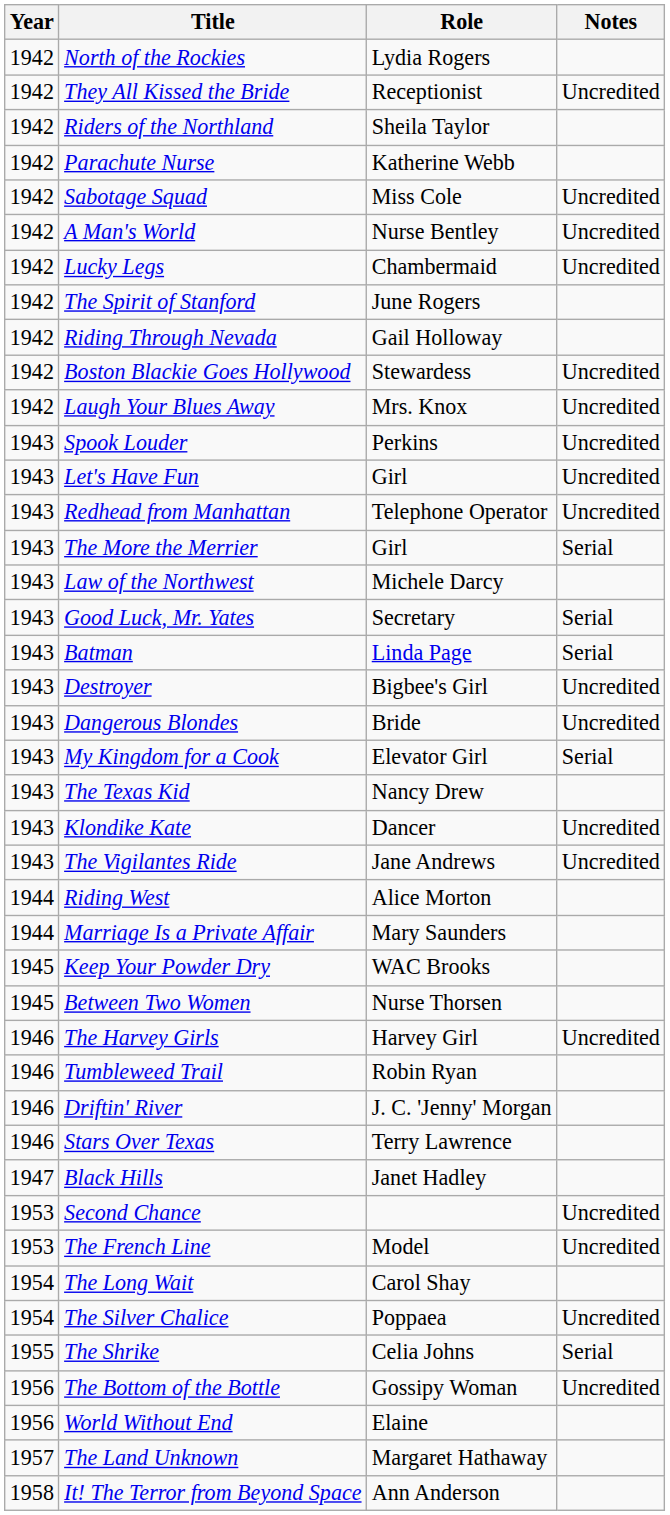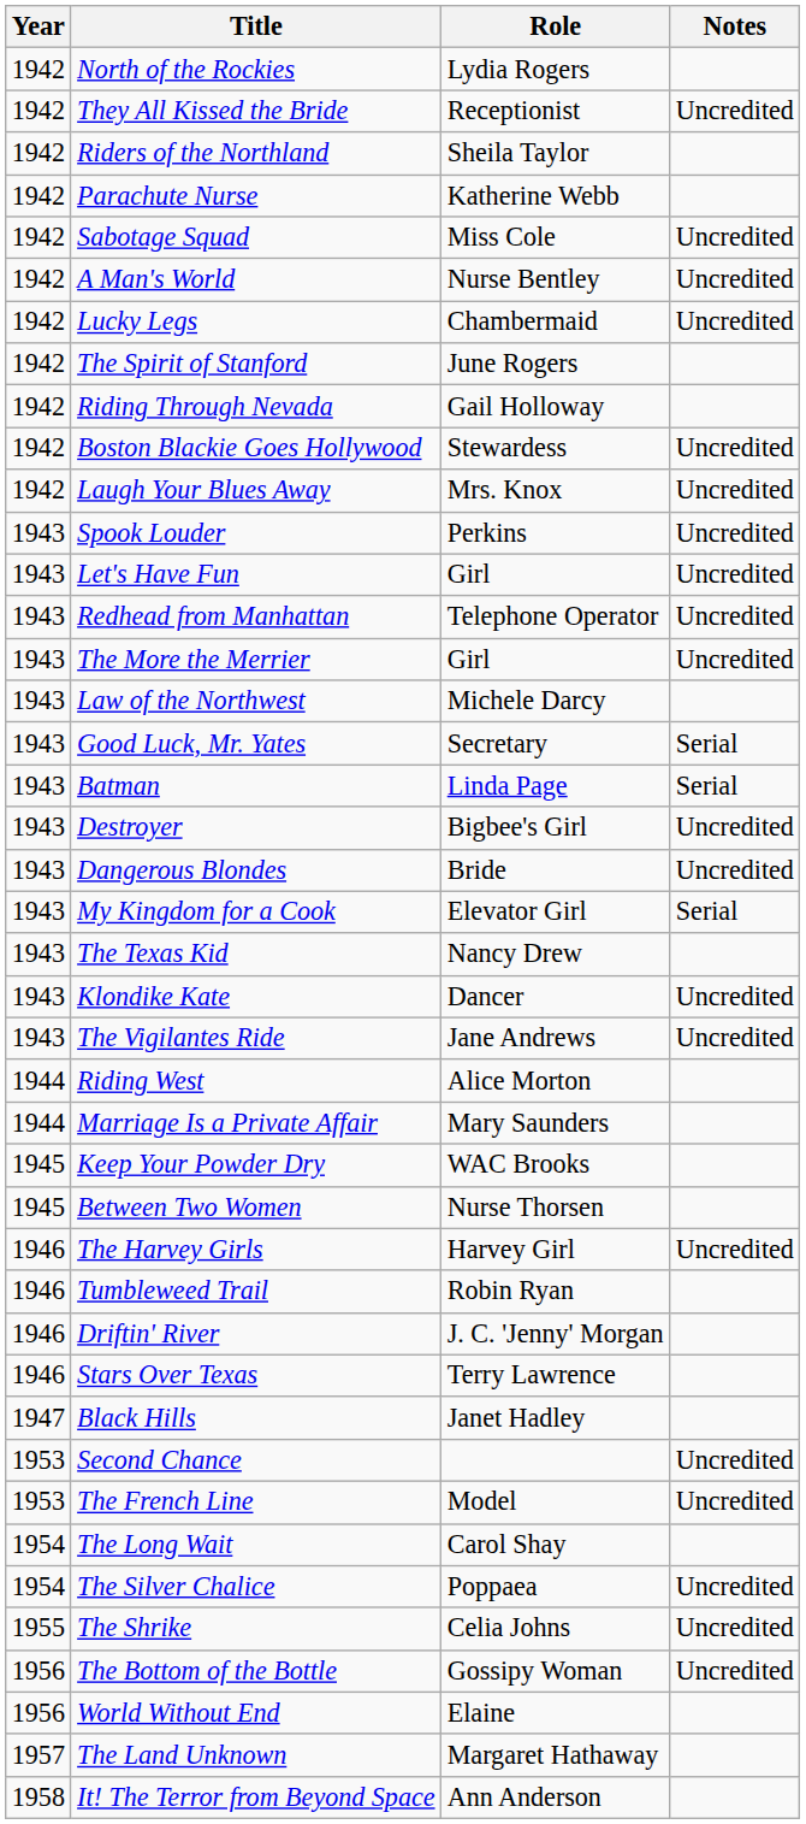 <table class="wikitable sortable">
 <tr>
 <th>Year</th>
 <th>Title</th>
 <th>Role</th>
 <th class="unsortable">Notes</th>
 </tr>
 <tr>
 <td>1942</td>
 <td><em><a href='#'>North of the Rockies</a></em></td>
 <td>Lydia Rogers</td>
 <td></td>
 </tr>
 <tr>
 <td>1942</td>
 <td><em><a href='#'>They All Kissed the Bride</a></em></td>
 <td>Receptionist</td>
 <td>Uncredited</td>
 </tr>
 <tr>
 <td>1942</td>
 <td><em><a href='#'>Riders of the Northland</a></em></td>
 <td>Sheila Taylor</td>
 <td></td>
 </tr>
 <tr>
 <td>1942</td>
 <td><em><a href='#'>Parachute Nurse</a></em></td>
 <td>Katherine Webb</td>
 <td></td>
 </tr>
 <tr>
 <td>1942</td>
 <td><em><a href='#'>Sabotage Squad</a></em></td>
 <td>Miss Cole</td>
 <td>Uncredited</td>
 </tr>
 <tr>
 <td>1942</td>
 <td data-sort-value="Man's World, A"><em><a href='#'>A Man's World</a></em></td>
 <td>Nurse Bentley</td>
 <td>Uncredited</td>
 </tr>
 <tr>
 <td>1942</td>
 <td><em><a href='#'>Lucky Legs</a></em></td>
 <td>Chambermaid</td>
 <td>Uncredited</td>
 </tr>
 <tr>
 <td>1942</td>
 <td data-sort-value="Spirit of Stanford, The"><em><a href='#'>The Spirit of Stanford</a></em></td>
 <td>June Rogers</td>
 <td></td>
 </tr>
 <tr>
 <td>1942</td>
 <td><em><a href='#'>Riding Through Nevada</a></em></td>
 <td>Gail Holloway</td>
 <td></td>
 </tr>
 <tr>
 <td>1942</td>
 <td><em><a href='#'>Boston Blackie Goes Hollywood</a></em></td>
 <td>Stewardess</td>
 <td>Uncredited</td>
 </tr>
 <tr>
 <td>1942</td>
 <td><em><a href='#'>Laugh Your Blues Away</a></em></td>
 <td>Mrs. Knox</td>
 <td>Uncredited</td>
 </tr>
 <tr>
 <td>1943</td>
 <td><em><a href='#'>Spook Louder</a></em></td>
 <td>Perkins</td>
 <td>Uncredited</td>
 </tr>
 <tr>
 <td>1943</td>
 <td><em><a href='#'>Let's Have Fun</a></em></td>
 <td>Girl</td>
 <td>Uncredited</td>
 </tr>
 <tr>
 <td>1943</td>
 <td><em><a href='#'>Redhead from Manhattan</a></em></td>
 <td>Telephone Operator</td>
 <td>Uncredited</td>
 </tr>
 <tr>
 <td>1943</td>
 <td data-sort-value="More the Merrier, The"><em><a href='#'>The More the Merrier</a></em></td>
 <td>Girl</td>
-<td>Serial</td>
+<td>Uncredited</td>
 </tr>
 <tr>
 <td>1943</td>
 <td><em><a href='#'>Law of the Northwest</a></em></td>
 <td>Michele Darcy</td>
 <td></td>
 </tr>
 <tr>
 <td>1943</td>
 <td><em><a href='#'>Good Luck, Mr. Yates</a></em></td>
 <td>Secretary</td>
 <td>Serial</td>
 </tr>
 <tr>
 <td>1943</td>
 <td><em><a href='#'>Batman</a></em></td>
 <td><a href='#'>Linda Page</a></td>
 <td>Serial</td>
 </tr>
 <tr>
 <td>1943</td>
 <td><em><a href='#'>Destroyer</a></em></td>
 <td>Bigbee's Girl</td>
 <td>Uncredited</td>
 </tr>
 <tr>
 <td>1943</td>
 <td><em><a href='#'>Dangerous Blondes</a></em></td>
 <td>Bride</td>
 <td>Uncredited</td>
 </tr>
 <tr>
 <td>1943</td>
 <td><em><a href='#'>My Kingdom for a Cook</a></em></td>
 <td>Elevator Girl</td>
 <td>Serial</td>
 </tr>
 <tr>
 <td>1943</td>
 <td data-sort-value="Texas Kid, The"><em><a href='#'>The Texas Kid</a></em></td>
 <td>Nancy Drew</td>
 <td></td>
 </tr>
 <tr>
 <td>1943</td>
 <td><em><a href='#'>Klondike Kate</a></em></td>
 <td>Dancer</td>
 <td>Uncredited</td>
 </tr>
 <tr>
 <td>1943</td>
 <td data-sort-value="Vigilantes Ride, The"><em><a href='#'>The Vigilantes Ride</a></em></td>
 <td>Jane Andrews</td>
 <td>Uncredited</td>
 </tr>
 <tr>
 <td>1944</td>
 <td><em><a href='#'>Riding West</a></em></td>
 <td>Alice Morton</td>
 <td></td>
 </tr>
 <tr>
 <td>1944</td>
 <td><em><a href='#'>Marriage Is a Private Affair</a></em></td>
 <td>Mary Saunders</td>
 <td></td>
 </tr>
 <tr>
 <td>1945</td>
 <td><em><a href='#'>Keep Your Powder Dry</a></em></td>
 <td>WAC Brooks</td>
 <td></td>
 </tr>
 <tr>
 <td>1945</td>
 <td><em><a href='#'>Between Two Women</a></em></td>
 <td>Nurse Thorsen</td>
 <td></td>
 </tr>
 <tr>
 <td>1946</td>
 <td data-sort-value="Harvey Girls, The"><em><a href='#'>The Harvey Girls</a></em></td>
 <td>Harvey Girl</td>
 <td>Uncredited</td>
 </tr>
 <tr>
 <td>1946</td>
 <td><em><a href='#'>Tumbleweed Trail</a></em></td>
 <td>Robin Ryan</td>
 <td></td>
 </tr>
 <tr>
 <td>1946</td>
 <td><em><a href='#'>Driftin' River</a></em></td>
 <td>J. C. 'Jenny' Morgan</td>
 <td></td>
 </tr>
 <tr>
 <td>1946</td>
 <td><em><a href='#'>Stars Over Texas</a></em></td>
 <td>Terry Lawrence</td>
 <td></td>
 </tr>
 <tr>
 <td>1947</td>
 <td><em><a href='#'>Black Hills</a></em></td>
 <td>Janet Hadley</td>
 <td></td>
 </tr>
 <tr>
 <td>1953</td>
 <td><em><a href='#'>Second Chance</a></em></td>
 <td></td>
 <td>Uncredited</td>
 </tr>
 <tr>
 <td>1953</td>
 <td data-sort-value="French Line, The"><em><a href='#'>The French Line</a></em></td>
 <td>Model</td>
 <td>Uncredited</td>
 </tr>
 <tr>
 <td>1954</td>
 <td data-sort-value="Long Wait, The"><em><a href='#'>The Long Wait</a></em></td>
 <td>Carol Shay</td>
 <td></td>
 </tr>
 <tr>
 <td>1954</td>
 <td data-sort-value="Silver Chalice, The"><em><a href='#'>The Silver Chalice</a></em></td>
 <td>Poppaea</td>
 <td>Uncredited</td>
 </tr>
 <tr>
 <td>1955</td>
 <td data-sort-value="Shrike, The"><em><a href='#'>The Shrike</a></em></td>
 <td>Celia Johns</td>
-<td>Serial</td>
+<td>Uncredited</td>
 </tr>
 <tr>
 <td>1956</td>
 <td data-sort-value="Bottom of the Bottle, The"><em><a href='#'>The Bottom of the Bottle</a></em></td>
 <td>Gossipy Woman</td>
 <td>Uncredited</td>
 </tr>
 <tr>
 <td>1956</td>
 <td><em><a href='#'>World Without End</a></em></td>
 <td>Elaine</td>
 <td></td>
 </tr>
 <tr>
 <td>1957</td>
 <td data-sort-value="Land Unknown, The"><em><a href='#'>The Land Unknown</a></em></td>
 <td>Margaret Hathaway</td>
 <td></td>
 </tr>
 <tr>
 <td>1958</td>
 <td><em><a href='#'>It! The Terror from Beyond Space</a></em></td>
 <td>Ann Anderson</td>
 <td></td>
 </tr>
 </table>
